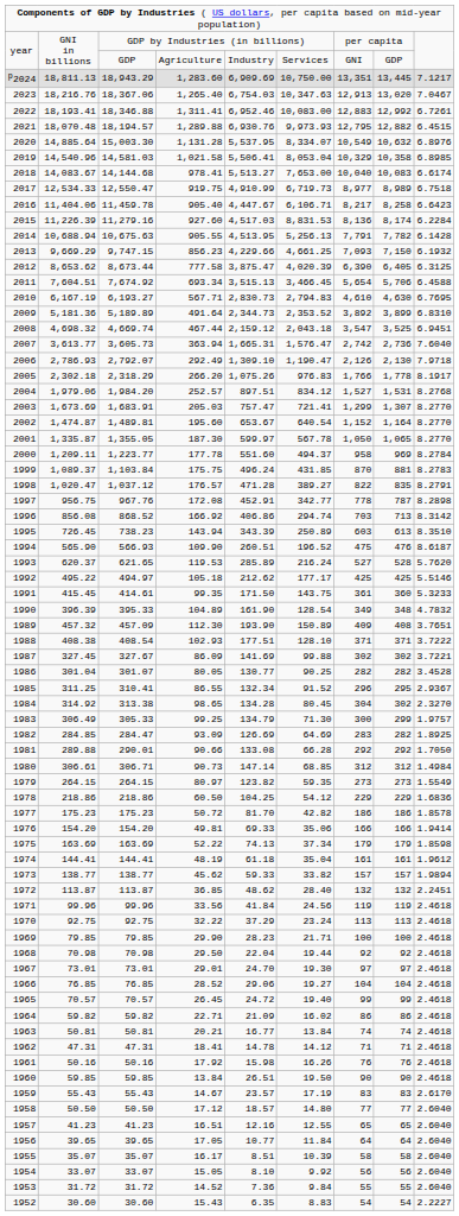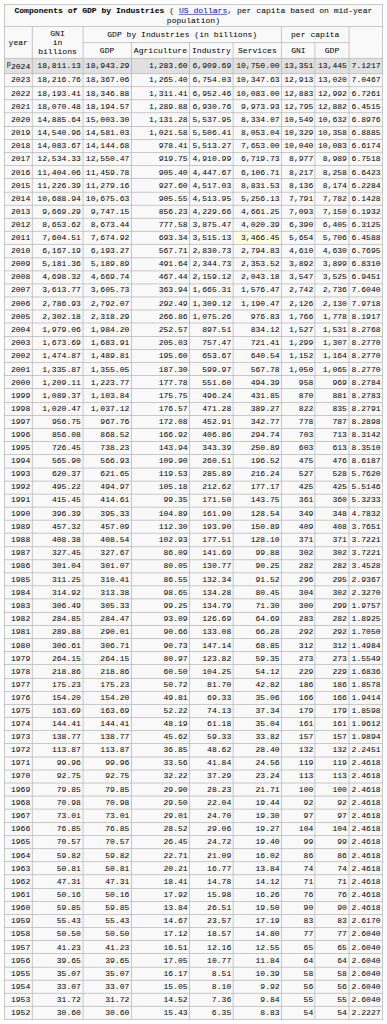 <table class="wikitable sortable">
 <tr>
 <td style="text-align:center;" colspan="10"><strong>Components of GDP by Industries</strong> ( <a href='#'>US dollars</a>, per capita based on mid-year population)</td>
 </tr>
 <tr style="vertical-align:middle; text-align:center;">
 <td rowspan="2">year</td>
 <td rowspan="2">GNI<br>in billions</td>
 <td colspan="4">GDP by Industries (in billions)</td>
 <td colspan="2">per capita</td>
 <td rowspan="2"></td>
 </tr>
 <tr style="vertical-align:middle; text-align:center;">
 <td>GDP</td>
 <td>Agriculture</td>
 <td>Industry</td>
 <td>Services</td>
 <td>GNI</td>
 <td>GDP</td>
 </tr>
 <tr style="text-align:right; background:#e0e0e0;">
 <td><sup>p</sup>2024</td>
 <td>18,811.13</td>
 <td>18,943.29</td>
 <td>1,283.60</td>
 <td>6,909.69</td>
 <td>10,750.00</td>
 <td>13,351</td>
 <td>13,445</td>
 <td>7.1217</td>
 </tr>
 <tr align=right>
 <td>2023</td>
 <td>18,216.76</td>
 <td>18,367.06</td>
 <td>1,265.40</td>
 <td>6,754.03</td>
 <td>10,347.63</td>
 <td>12,913</td>
 <td>13,020</td>
 <td>7.0467</td>
 </tr>
 <tr align=right>
 <td>2022</td>
 <td>18,193.41</td>
 <td>18,346.88</td>
 <td>1,311.41</td>
 <td>6,952.46</td>
 <td>10,083.00</td>
 <td>12,883</td>
 <td>12,992</td>
 <td>6.7261</td>
 </tr>
 <tr align=right>
 <td>2021</td>
 <td>18,070.48</td>
 <td>18,194.57</td>
 <td>1,289.88</td>
 <td>6,930.76</td>
 <td>9,973.93</td>
 <td>12,795</td>
 <td>12,882</td>
 <td>6.4515</td>
 </tr>
 <tr align=right>
 <td>2020</td>
 <td>14,885.64</td>
 <td>15,003.30</td>
 <td>1,131.28</td>
 <td>5,537.95</td>
 <td>8,334.07</td>
 <td>10,549</td>
 <td>10,632</td>
 <td>6.8976</td>
 </tr>
 <tr align=right>
 <td>2019</td>
 <td>14,540.96</td>
 <td>14,581.03</td>
 <td>1,021.58</td>
 <td>5,506.41</td>
 <td>8,053.04</td>
 <td>10,329</td>
 <td>10,358</td>
-<td>6.8985</td>
+<td>6.8885</td>
 </tr>
 <tr align=right>
 <td>2018</td>
 <td>14,083.67</td>
 <td>14,144.68</td>
 <td>978.41</td>
 <td>5,513.27</td>
 <td>7,653.00</td>
 <td>10,040</td>
 <td>10,083</td>
 <td>6.6174</td>
 </tr>
 <tr align=right>
 <td>2017</td>
 <td>12,534.33</td>
 <td>12,550.47</td>
 <td>919.75</td>
 <td>4,910.99</td>
 <td>6,719.73</td>
 <td>8,977</td>
 <td>8,989</td>
 <td>6.7518</td>
 </tr>
 <tr align=right>
 <td>2016</td>
 <td>11,404.06</td>
 <td>11,459.78</td>
 <td>905.40</td>
 <td>4,447.67</td>
 <td>6,106.71</td>
 <td>8,217</td>
 <td>8,258</td>
 <td>6.6423</td>
 </tr>
 <tr align=right>
 <td>2015</td>
 <td>11,226.39</td>
 <td>11,279.16</td>
 <td>927.60</td>
 <td>4,517.03</td>
 <td>8,831.53</td>
 <td>8,136</td>
 <td>8,174</td>
 <td>6.2284</td>
 </tr>
 <tr align=right>
 <td>2014</td>
 <td>10,688.94</td>
 <td>10,675.63</td>
 <td>905.55</td>
 <td>4,513.95</td>
 <td>5,256.13</td>
 <td>7,791</td>
 <td>7,782</td>
 <td>6.1428</td>
 </tr>
 <tr align=right>
 <td>2013</td>
 <td>9,669.29</td>
 <td>9,747.15</td>
 <td>856.23</td>
 <td>4,229.66</td>
 <td>4,661.25</td>
 <td>7,093</td>
 <td>7,150</td>
 <td>6.1932</td>
 </tr>
 <tr align=right>
 <td>2012</td>
 <td>8,653.62</td>
 <td>8,673.44</td>
 <td>777.58</td>
 <td>3,875.47</td>
 <td>4,020.39</td>
 <td>6,390</td>
 <td>6,405</td>
 <td>6.3125</td>
 </tr>
 <tr align=right>
 <td>2011</td>
 <td>7,604.51</td>
 <td>7,674.92</td>
 <td>693.34</td>
 <td>3,515.13</td>
-<td>3,466.45</td>
+<td style="background: lightyellow;">3,466.45</td>
 <td>5,654</td>
 <td>5,706</td>
 <td>6.4588</td>
 </tr>
 <tr align=right>
 <td>2010</td>
 <td>6,167.19</td>
 <td>6,193.27</td>
 <td>567.71</td>
 <td>2,830.73</td>
 <td>2,794.83</td>
 <td>4,610</td>
 <td>4,630</td>
 <td>6.7695</td>
 </tr>
 <tr align=right>
 <td>2009</td>
 <td>5,181.36</td>
 <td>5,189.89</td>
 <td>491.64</td>
 <td>2,344.73</td>
 <td>2,353.52</td>
 <td>3,892</td>
 <td>3,899</td>
 <td>6.8310</td>
 </tr>
 <tr align=right>
 <td>2008</td>
 <td>4,698.32</td>
 <td>4,669.74</td>
 <td>467.44</td>
 <td>2,159.12</td>
 <td>2,043.18</td>
 <td>3,547</td>
 <td>3,525</td>
 <td>6.9451</td>
 </tr>
 <tr align=right>
 <td>2007</td>
 <td>3,613.77</td>
 <td>3,605.73</td>
 <td>363.94</td>
 <td>1,665.31</td>
 <td>1,576.47</td>
 <td>2,742</td>
 <td>2,736</td>
 <td>7.6040</td>
 </tr>
 <tr align=right>
 <td>2006</td>
 <td>2,786.93</td>
 <td>2,792.07</td>
 <td>292.49</td>
-<td>1,309.10</td>
+<td>1,309.12</td>
 <td>1,190.47</td>
 <td>2,126</td>
 <td>2,130</td>
 <td>7.9718</td>
 </tr>
 <tr align=right>
 <td>2005</td>
 <td>2,302.18</td>
 <td>2,318.29</td>
-<td>266.20</td>
+<td>266.86</td>
 <td>1,075.26</td>
 <td>976.83</td>
 <td>1,766</td>
 <td>1,778</td>
 <td>8.1917</td>
 </tr>
 <tr align=right>
 <td>2004</td>
 <td>1,979.06</td>
 <td>1,984.20</td>
 <td>252.57</td>
 <td>897.51</td>
 <td>834.12</td>
 <td>1,527</td>
 <td>1,531</td>
 <td>8.2768</td>
 </tr>
 <tr align=right>
 <td>2003</td>
 <td>1,673.69</td>
 <td>1,683.91</td>
 <td>205.03</td>
 <td>757.47</td>
 <td>721.41</td>
 <td>1,299</td>
 <td>1,307</td>
 <td>8.2770</td>
 </tr>
 <tr align=right>
 <td>2002</td>
 <td>1,474.87</td>
 <td>1,489.81</td>
 <td>195.60</td>
 <td>653.67</td>
 <td>640.54</td>
 <td>1,152</td>
 <td>1,164</td>
 <td>8.2770</td>
 </tr>
 <tr align=right>
 <td>2001</td>
 <td>1,335.87</td>
 <td>1,355.05</td>
 <td>187.30</td>
 <td>599.97</td>
 <td>567.78</td>
 <td>1,050</td>
 <td>1,065</td>
 <td>8.2770</td>
 </tr>
 <tr align=right>
 <td>2000</td>
 <td>1,209.11</td>
 <td>1,223.77</td>
 <td>177.78</td>
 <td>551.60</td>
-<td>494.37</td>
+<td>494.39</td>
 <td>958</td>
 <td>969</td>
 <td>8.2784</td>
 </tr>
 <tr align=right>
 <td>1999</td>
 <td>1,089.37</td>
 <td>1,103.84</td>
 <td>175.75</td>
 <td>496.24</td>
 <td>431.85</td>
 <td>870</td>
 <td>881</td>
 <td>8.2783</td>
 </tr>
 <tr align=right>
 <td>1998</td>
 <td>1,020.47</td>
 <td>1,037.12</td>
 <td>176.57</td>
 <td>471.28</td>
 <td>389.27</td>
 <td>822</td>
 <td>835</td>
 <td>8.2791</td>
 </tr>
 <tr align=right>
 <td>1997</td>
 <td>956.75</td>
 <td>967.76</td>
 <td>172.08</td>
 <td>452.91</td>
 <td>342.77</td>
 <td>778</td>
 <td>787</td>
 <td>8.2898</td>
 </tr>
 <tr align=right>
 <td>1996</td>
 <td>856.08</td>
 <td>868.52</td>
 <td>166.92</td>
 <td>406.86</td>
 <td>294.74</td>
 <td>703</td>
 <td>713</td>
 <td>8.3142</td>
 </tr>
 <tr align=right>
 <td>1995</td>
 <td>726.45</td>
 <td>738.23</td>
 <td>143.94</td>
 <td>343.39</td>
 <td>250.89</td>
 <td>603</td>
 <td>613</td>
 <td>8.3510</td>
 </tr>
 <tr align=right>
 <td>1994</td>
 <td>565.90</td>
 <td>566.93</td>
 <td>109.90</td>
 <td>260.51</td>
 <td>196.52</td>
 <td>475</td>
 <td>476</td>
 <td>8.6187</td>
 </tr>
 <tr align=right>
 <td>1993</td>
 <td>620.37</td>
 <td>621.65</td>
 <td>119.53</td>
 <td>285.89</td>
 <td>216.24</td>
 <td>527</td>
 <td>528</td>
 <td>5.7620</td>
 </tr>
 <tr align=right>
 <td>1992</td>
 <td>495.22</td>
 <td>494.97</td>
 <td>105.18</td>
 <td>212.62</td>
 <td>177.17</td>
 <td>425</td>
 <td>425</td>
 <td>5.5146</td>
 </tr>
 <tr align=right>
 <td>1991</td>
 <td>415.45</td>
 <td>414.61</td>
 <td>99.35</td>
 <td>171.50</td>
 <td>143.75</td>
 <td>361</td>
 <td>360</td>
 <td>5.3233</td>
 </tr>
 <tr align=right>
 <td>1990</td>
 <td>396.39</td>
 <td>395.33</td>
 <td>104.89</td>
 <td>161.90</td>
 <td>128.54</td>
 <td>349</td>
 <td>348</td>
 <td>4.7832</td>
 </tr>
 <tr align=right>
 <td>1989</td>
 <td>457.32</td>
 <td>457.09</td>
 <td>112.30</td>
 <td>193.90</td>
 <td>150.89</td>
 <td>409</td>
 <td>408</td>
 <td>3.7651</td>
 </tr>
 <tr align=right>
 <td>1988</td>
 <td>408.38</td>
 <td>408.54</td>
 <td>102.93</td>
 <td>177.51</td>
 <td>128.10</td>
 <td>371</td>
 <td>371</td>
-<td>3.7222</td>
+<td>3.7221</td>
 </tr>
 <tr align=right>
 <td>1987</td>
 <td>327.45</td>
 <td>327.67</td>
 <td>86.09</td>
 <td>141.69</td>
 <td>99.88</td>
 <td>302</td>
 <td>302</td>
 <td>3.7221</td>
 </tr>
 <tr align=right>
 <td>1986</td>
 <td>301.04</td>
 <td>301.07</td>
 <td>80.05</td>
 <td>130.77</td>
 <td>90.25</td>
 <td>282</td>
 <td>282</td>
 <td>3.4528</td>
 </tr>
 <tr align=right>
 <td>1985</td>
 <td>311.25</td>
 <td>310.41</td>
 <td>86.55</td>
 <td>132.34</td>
 <td>91.52</td>
 <td>296</td>
 <td>295</td>
 <td>2.9367</td>
 </tr>
 <tr align=right>
 <td>1984</td>
 <td>314.92</td>
 <td>313.38</td>
 <td>98.65</td>
 <td>134.28</td>
 <td>80.45</td>
 <td>304</td>
 <td>302</td>
 <td>2.3270</td>
 </tr>
 <tr align=right>
 <td>1983</td>
 <td>306.49</td>
 <td>305.33</td>
 <td>99.25</td>
 <td>134.79</td>
 <td>71.30</td>
 <td>300</td>
 <td>299</td>
 <td>1.9757</td>
 </tr>
 <tr align=right>
 <td>1982</td>
 <td>284.85</td>
 <td>284.47</td>
 <td>93.09</td>
 <td>126.69</td>
 <td>64.69</td>
 <td>283</td>
 <td>282</td>
 <td>1.8925</td>
 </tr>
 <tr align=right>
 <td>1981</td>
 <td>289.88</td>
 <td>290.01</td>
 <td>90.66</td>
 <td>133.08</td>
 <td>66.28</td>
 <td>292</td>
 <td>292</td>
 <td>1.7050</td>
 </tr>
 <tr align=right>
 <td>1980</td>
 <td>306.61</td>
 <td>306.71</td>
 <td>90.73</td>
 <td>147.14</td>
 <td>68.85</td>
 <td>312</td>
 <td>312</td>
 <td>1.4984</td>
 </tr>
 <tr align=right>
 <td>1979</td>
 <td>264.15</td>
 <td>264.15</td>
 <td>80.97</td>
 <td>123.82</td>
 <td>59.35</td>
 <td>273</td>
 <td>273</td>
 <td>1.5549</td>
 </tr>
 <tr align=right>
 <td>1978</td>
 <td>218.86</td>
 <td>218.86</td>
 <td>60.50</td>
 <td>104.25</td>
 <td>54.12</td>
 <td>229</td>
 <td>229</td>
 <td>1.6836</td>
 </tr>
 <tr align=right>
 <td>1977</td>
 <td>175.23</td>
 <td>175.23</td>
 <td>50.72</td>
 <td>81.70</td>
 <td>42.82</td>
 <td>186</td>
 <td>186</td>
 <td>1.8578</td>
 </tr>
 <tr align=right>
 <td>1976</td>
 <td>154.20</td>
 <td>154.20</td>
 <td>49.81</td>
 <td>69.33</td>
 <td>35.06</td>
 <td>166</td>
 <td>166</td>
 <td>1.9414</td>
 </tr>
 <tr align=right>
 <td>1975</td>
 <td>163.69</td>
 <td>163.69</td>
 <td>52.22</td>
 <td>74.13</td>
 <td>37.34</td>
 <td>179</td>
 <td>179</td>
 <td>1.8598</td>
 </tr>
 <tr align=right>
 <td>1974</td>
 <td>144.41</td>
 <td>144.41</td>
 <td>48.19</td>
 <td>61.18</td>
 <td>35.04</td>
 <td>161</td>
 <td>161</td>
 <td>1.9612</td>
 </tr>
 <tr align=right>
 <td>1973</td>
 <td>138.77</td>
 <td>138.77</td>
 <td>45.62</td>
 <td>59.33</td>
 <td>33.82</td>
 <td>157</td>
 <td>157</td>
 <td>1.9894</td>
 </tr>
 <tr align=right>
 <td>1972</td>
 <td>113.87</td>
 <td>113.87</td>
 <td>36.85</td>
 <td>48.62</td>
 <td>28.40</td>
 <td>132</td>
 <td>132</td>
 <td>2.2451</td>
 </tr>
 <tr align=right>
 <td>1971</td>
 <td>99.96</td>
 <td>99.96</td>
 <td>33.56</td>
 <td>41.84</td>
 <td>24.56</td>
 <td>119</td>
 <td>119</td>
 <td>2.4618</td>
 </tr>
 <tr align=right>
 <td>1970</td>
 <td>92.75</td>
 <td>92.75</td>
 <td>32.22</td>
 <td>37.29</td>
 <td>23.24</td>
 <td>113</td>
 <td>113</td>
 <td>2.4618</td>
 </tr>
 <tr align=right>
 <td>1969</td>
 <td>79.85</td>
 <td>79.85</td>
 <td>29.90</td>
 <td>28.23</td>
 <td>21.71</td>
 <td>100</td>
 <td>100</td>
 <td>2.4618</td>
 </tr>
 <tr align=right>
 <td>1968</td>
 <td>70.98</td>
 <td>70.98</td>
 <td>29.50</td>
 <td>22.04</td>
 <td>19.44</td>
 <td>92</td>
 <td>92</td>
 <td>2.4618</td>
 </tr>
 <tr align=right>
 <td>1967</td>
 <td>73.01</td>
 <td>73.01</td>
 <td>29.01</td>
 <td>24.70</td>
 <td>19.30</td>
 <td>97</td>
 <td>97</td>
 <td>2.4618</td>
 </tr>
 <tr align=right>
 <td>1966</td>
 <td>76.85</td>
 <td>76.85</td>
 <td>28.52</td>
 <td>29.06</td>
 <td>19.27</td>
 <td>104</td>
 <td>104</td>
 <td>2.4618</td>
 </tr>
 <tr align=right>
 <td>1965</td>
 <td>70.57</td>
 <td>70.57</td>
 <td>26.45</td>
 <td>24.72</td>
 <td>19.40</td>
 <td>99</td>
 <td>99</td>
 <td>2.4618</td>
 </tr>
 <tr align=right>
 <td>1964</td>
 <td>59.82</td>
 <td>59.82</td>
 <td>22.71</td>
 <td>21.09</td>
 <td>16.02</td>
 <td>86</td>
 <td>86</td>
 <td>2.4618</td>
 </tr>
 <tr align=right>
 <td>1963</td>
 <td>50.81</td>
 <td>50.81</td>
 <td>20.21</td>
 <td>16.77</td>
 <td>13.84</td>
 <td>74</td>
 <td>74</td>
 <td>2.4618</td>
 </tr>
 <tr align=right>
 <td>1962</td>
 <td>47.31</td>
 <td>47.31</td>
 <td>18.41</td>
 <td>14.78</td>
 <td>14.12</td>
 <td>71</td>
 <td>71</td>
 <td>2.4618</td>
 </tr>
 <tr align=right>
 <td>1961</td>
 <td>50.16</td>
 <td>50.16</td>
 <td>17.92</td>
 <td>15.98</td>
 <td>16.26</td>
 <td>76</td>
 <td>76</td>
 <td>2.4618</td>
 </tr>
 <tr align=right>
 <td>1960</td>
 <td>59.85</td>
 <td>59.85</td>
 <td>13.84</td>
 <td>26.51</td>
 <td>19.50</td>
 <td>90</td>
 <td>90</td>
 <td>2.4618</td>
 </tr>
 <tr align=right>
 <td>1959</td>
 <td>55.43</td>
 <td>55.43</td>
 <td>14.67</td>
 <td>23.57</td>
 <td>17.19</td>
 <td>83</td>
 <td>83</td>
 <td>2.6170</td>
 </tr>
 <tr align=right>
 <td>1958</td>
 <td>50.50</td>
 <td>50.50</td>
 <td>17.12</td>
 <td>18.57</td>
 <td>14.80</td>
 <td>77</td>
 <td>77</td>
 <td>2.6040</td>
 </tr>
 <tr align=right>
 <td>1957</td>
 <td>41.23</td>
 <td>41.23</td>
 <td>16.51</td>
 <td>12.16</td>
 <td>12.55</td>
 <td>65</td>
 <td>65</td>
 <td>2.6040</td>
 </tr>
 <tr align=right>
 <td>1956</td>
 <td>39.65</td>
 <td>39.65</td>
 <td>17.05</td>
 <td>10.77</td>
 <td>11.84</td>
 <td>64</td>
 <td>64</td>
 <td>2.6040</td>
 </tr>
 <tr align=right>
 <td>1955</td>
 <td>35.07</td>
 <td>35.07</td>
 <td>16.17</td>
 <td>8.51</td>
 <td>10.39</td>
 <td>58</td>
 <td>58</td>
 <td>2.6040</td>
 </tr>
 <tr align=right>
 <td>1954</td>
 <td>33.07</td>
 <td>33.07</td>
 <td>15.05</td>
 <td>8.10</td>
 <td>9.92</td>
 <td>56</td>
 <td>56</td>
 <td>2.6040</td>
 </tr>
 <tr align=right>
 <td>1953</td>
 <td>31.72</td>
 <td>31.72</td>
 <td>14.52</td>
 <td>7.36</td>
 <td>9.84</td>
 <td>55</td>
 <td>55</td>
 <td>2.6040</td>
 </tr>
 <tr align=right>
 <td>1952</td>
 <td>30.60</td>
 <td>30.60</td>
 <td>15.43</td>
 <td>6.35</td>
 <td>8.83</td>
 <td>54</td>
 <td>54</td>
 <td>2.2227</td>
 </tr>
 </table>
